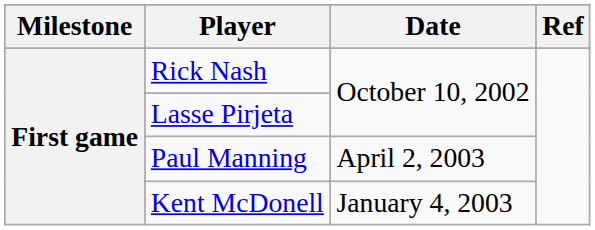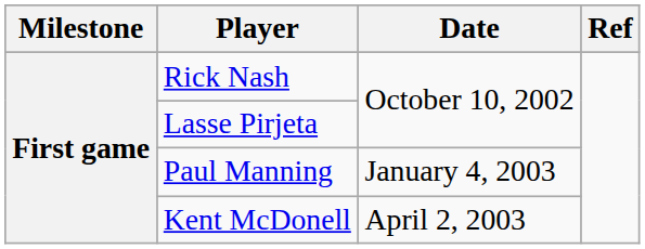 <table class="wikitable">
 <tr>
 <th scope="col">Milestone</th>
 <th scope="col">Player</th>
 <th scope="col">Date</th>
 <th scope="col">Ref</th>
 </tr>
 <tr>
 <th rowspan=4>First game</th>
 <td><a href='#'>Rick Nash</a></td>
 <td rowspan=2>October 10, 2002</td>
 <td rowspan=4></td>
 </tr>
 <tr>
 <td><a href='#'>Lasse Pirjeta</a></td>
 </tr>
 <tr>
 <td><a href='#'>Paul Manning</a></td>
-<td>April 2, 2003</td>
+<td>January 4, 2003</td>
 </tr>
 <tr>
 <td><a href='#'>Kent McDonell</a></td>
-<td>January 4, 2003</td>
+<td>April 2, 2003</td>
 </tr>
 </table>
